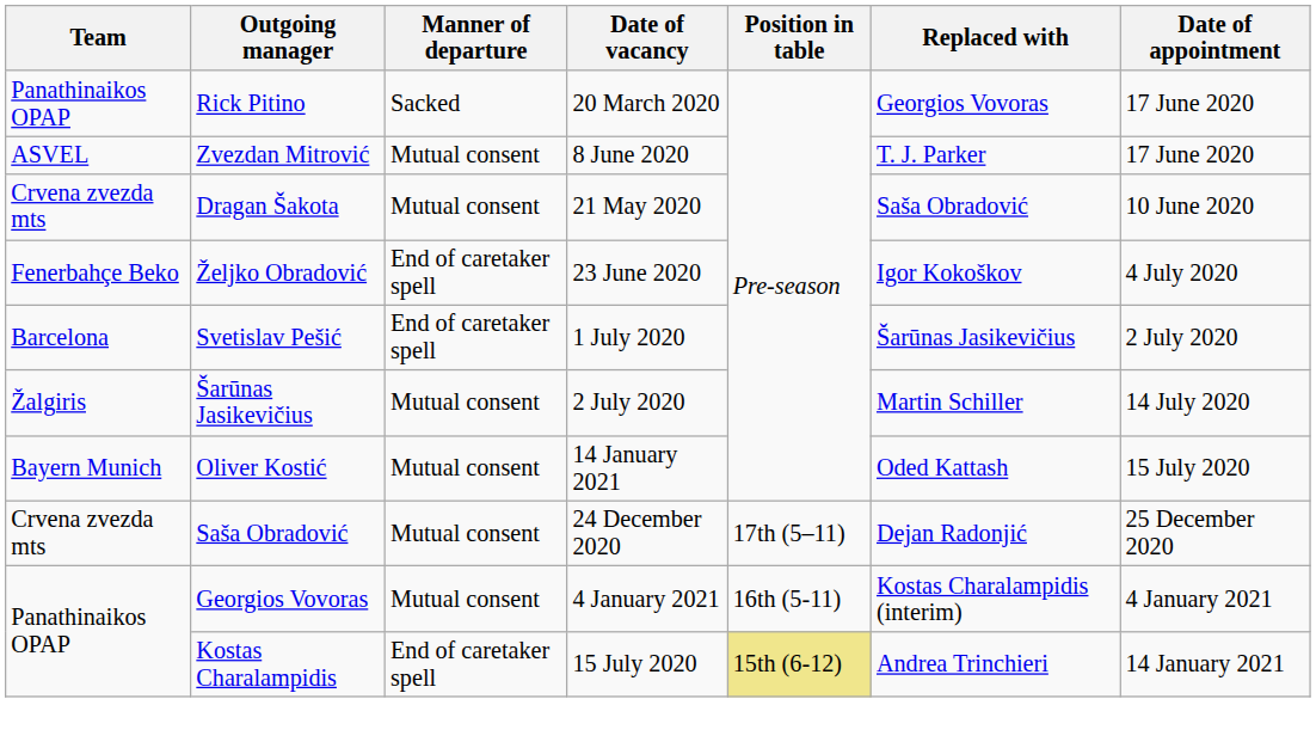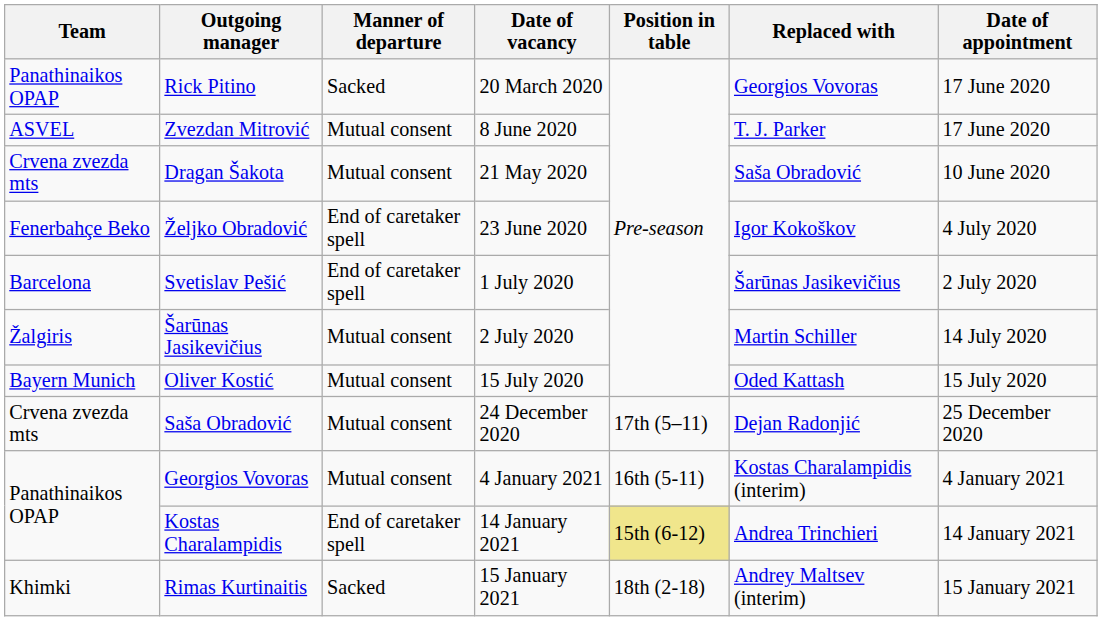 <table class="wikitable sortable">
 <tr>
 <th>Team</th>
 <th>Outgoing manager</th>
 <th>Manner of departure</th>
 <th>Date of vacancy</th>
 <th>Position in table</th>
 <th>Replaced with</th>
 <th>Date of appointment</th>
 </tr>
 <tr>
 <td> <a href='#'>Panathinaikos OPAP</a></td>
 <td> <a href='#'>Rick Pitino</a></td>
 <td>Sacked</td>
 <td>20 March 2020</td>
 <td rowspan=7><em>Pre-season</em></td>
 <td> <a href='#'>Georgios Vovoras</a></td>
 <td>17 June 2020</td>
 </tr>
 <tr>
 <td> <a href='#'>ASVEL</a></td>
 <td> <a href='#'>Zvezdan Mitrović</a></td>
 <td>Mutual consent</td>
 <td>8 June 2020</td>
 <td> <a href='#'>T. J. Parker</a></td>
 <td>17 June 2020</td>
 </tr>
 <tr>
 <td> <a href='#'>Crvena zvezda mts</a></td>
 <td> <a href='#'>Dragan Šakota</a></td>
 <td>Mutual consent</td>
 <td>21 May 2020</td>
 <td> <a href='#'>Saša Obradović</a></td>
 <td>10 June 2020</td>
 </tr>
 <tr>
 <td> <a href='#'>Fenerbahçe Beko</a></td>
 <td> <a href='#'>Željko Obradović</a></td>
 <td>End of caretaker spell</td>
 <td>23 June 2020</td>
 <td> <a href='#'>Igor Kokoškov</a></td>
 <td>4 July 2020</td>
 </tr>
 <tr>
 <td> <a href='#'>Barcelona</a></td>
 <td> <a href='#'>Svetislav Pešić</a></td>
 <td>End of caretaker spell</td>
 <td>1 July 2020</td>
 <td> <a href='#'>Šarūnas Jasikevičius</a></td>
 <td>2 July 2020</td>
 </tr>
 <tr>
 <td> <a href='#'>Žalgiris</a></td>
 <td> <a href='#'>Šarūnas Jasikevičius</a></td>
 <td>Mutual consent</td>
 <td>2 July 2020</td>
 <td> <a href='#'>Martin Schiller</a></td>
 <td>14 July 2020</td>
 </tr>
 <tr>
 <td> <a href='#'>Bayern Munich</a></td>
 <td> <a href='#'>Oliver Kostić</a></td>
 <td>Mutual consent</td>
-<td>14 January 2021</td>
+<td>15 July 2020</td>
 <td> <a href='#'>Oded Kattash</a></td>
 <td>15 July 2020</td>
 </tr>
 <tr>
 <td> Crvena zvezda mts</td>
 <td> <a href='#'>Saša Obradović</a></td>
 <td>Mutual consent</td>
 <td>24 December 2020</td>
 <td>17th (5–11)</td>
 <td> <a href='#'>Dejan Radonjić</a></td>
 <td>25 December 2020</td>
 </tr>
 <tr>
 <td rowspan=2> Panathinaikos OPAP</td>
 <td> <a href='#'>Georgios Vovoras</a></td>
 <td>Mutual consent</td>
 <td>4 January 2021</td>
 <td>16th (5-11)</td>
 <td> <a href='#'>Kostas Charalampidis</a> (interim)</td>
 <td>4 January 2021</td>
 </tr>
 <tr>
 <td> <a href='#'>Kostas Charalampidis</a></td>
 <td>End of caretaker spell</td>
-<td>15 July 2020</td>
+<td>14 January 2021</td>
 <td style="background: khaki;">15th (6-12)</td>
 <td> <a href='#'>Andrea Trinchieri</a></td>
 <td>14 January 2021</td>
 </tr>
+<tr>
+<td> Khimki</td>
+<td> <a href='#'>Rimas Kurtinaitis</a></td>
+<td>Sacked</td>
+<td>15 January 2021</td>
+<td>18th (2-18)</td>
+<td> <a href='#'>Andrey Maltsev</a> (interim)</td>
+<td>15 January 2021</td>
+</tr>
 </table>
